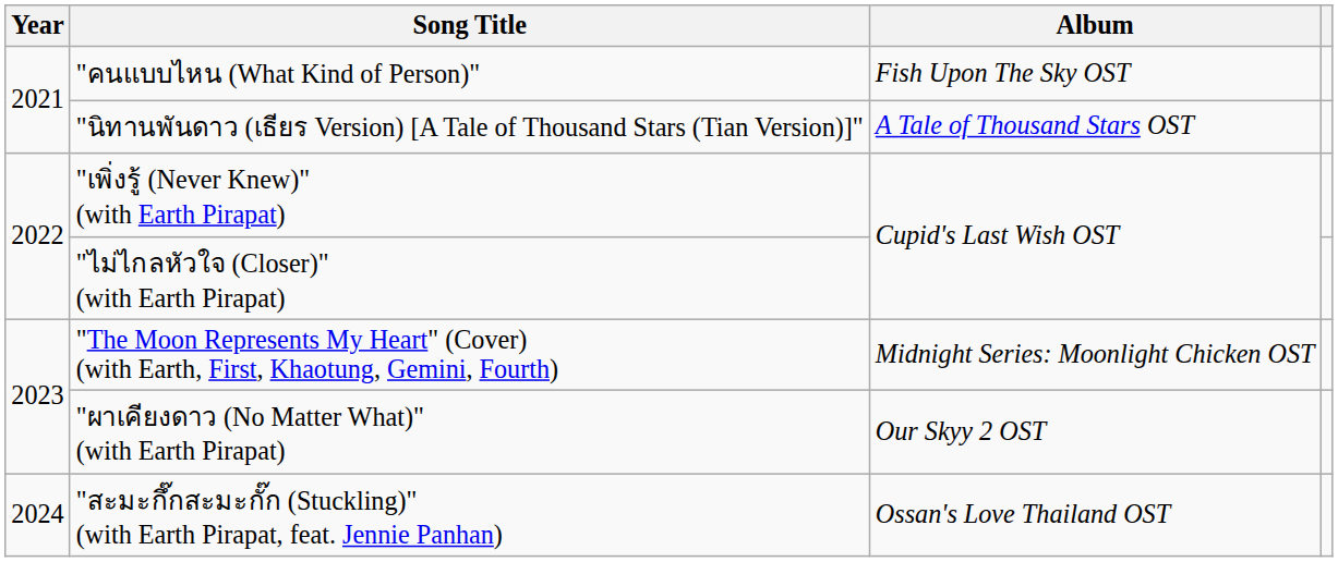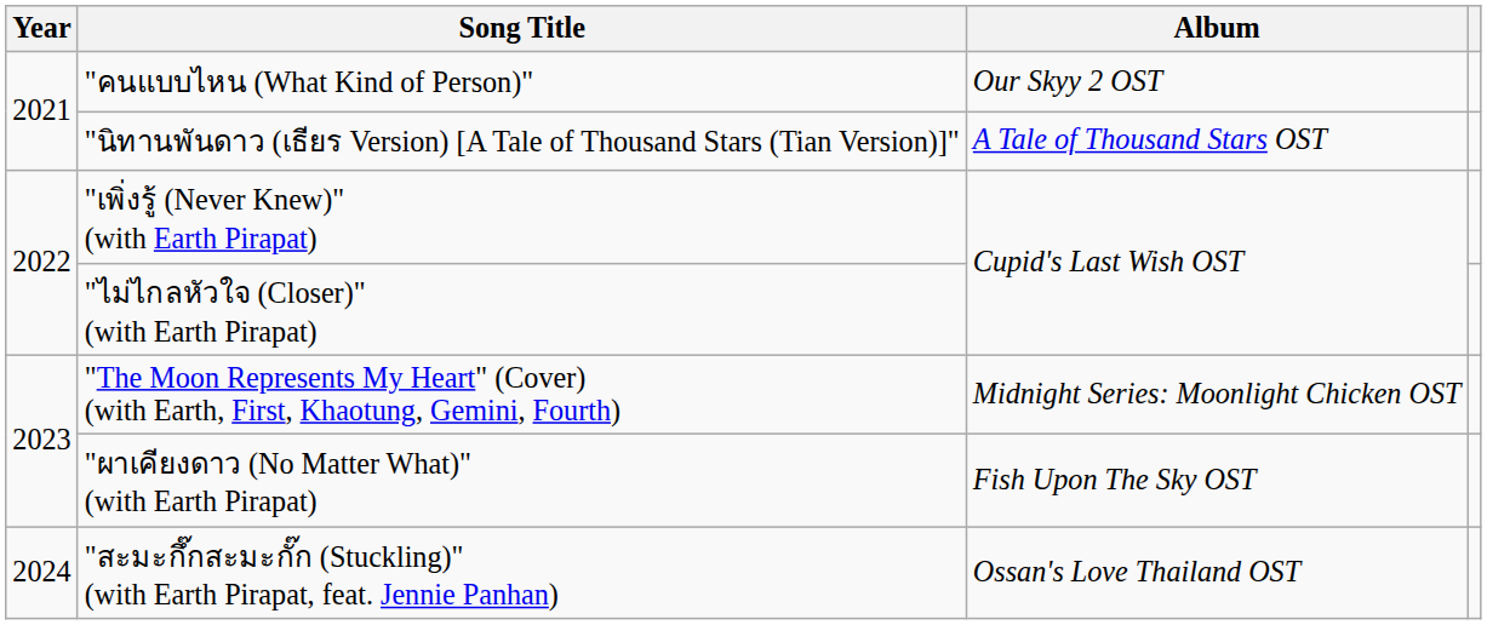 <table class="wikitable sortable plainrowheaders">
 <tr>
 <th scope="col">Year</th>
 <th scope="col">Song Title</th>
 <th scope="col" class="unsortable">Album</th>
 <th scope="col" class="unsortable"></th>
 </tr>
 <tr>
 <td rowspan="2">2021</td>
 <td>"คนแบบไหน (What Kind of Person)"</td>
-<td><em>Fish Upon The Sky OST</em></td>
+<td><em>Our Skyy 2 OST</em></td>
 <td></td>
 </tr>
 <tr>
 <td>"นิทานพันดาว (เธียร Version) [A Tale of Thousand Stars (Tian Version)]"</td>
 <td><em><a href='#'>A Tale of Thousand Stars</a> OST</em></td>
 <td></td>
 </tr>
 <tr>
 <td rowspan="2">2022</td>
 <td>"เพิ่งรู้ (Never Knew)"<br><span>(with <a href='#'>Earth Pirapat</a>)</span></td>
 <td rowspan="2"><em>Cupid's Last Wish OST</em></td>
 <td></td>
 </tr>
 <tr>
 <td>"ไม่ไกลหัวใจ (Closer)"<br><span>(with Earth Pirapat)</span></td>
 <td></td>
 </tr>
 <tr>
 <td rowspan="2">2023</td>
 <td>"<a href='#'>The Moon Represents My Heart</a>" (Cover)<br><span>(with Earth, <a href='#'>First</a>, <a href='#'>Khaotung</a>, <a href='#'>Gemini</a>, <a href='#'>Fourth</a>)</span></td>
 <td><em>Midnight Series: Moonlight Chicken OST</em></td>
 <td></td>
 </tr>
 <tr>
 <td>"ผาเคียงดาว (No Matter What)"<br><span>(with Earth Pirapat)</span></td>
-<td><em>Our Skyy 2 OST</em></td>
+<td><em>Fish Upon The Sky OST</em></td>
 <td></td>
 </tr>
 <tr>
 <td>2024</td>
 <td>"สะมะกึ๊กสะมะกั๊ก (Stuckling)"<br><span>(with Earth Pirapat, feat. <a href='#'>Jennie Panhan</a>)</span></td>
 <td><em>Ossan's Love Thailand OST</em></td>
 <td></td>
 </tr>
 </table>
